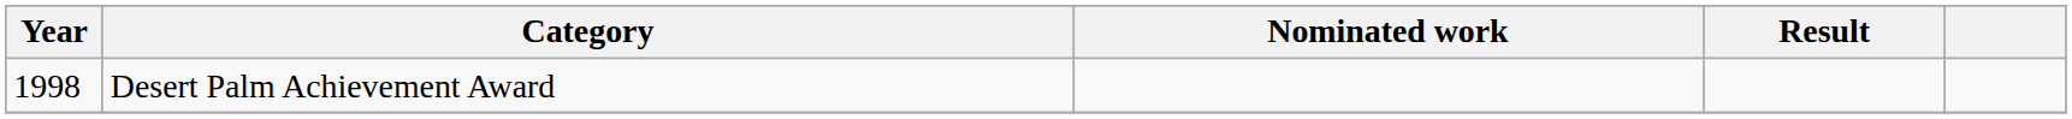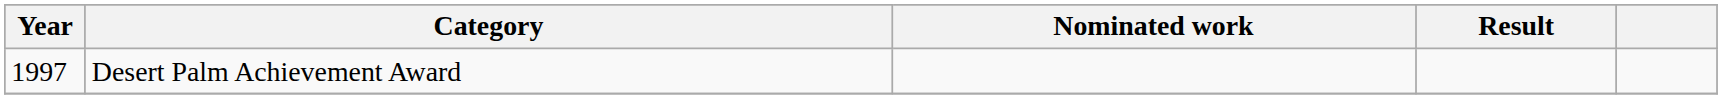 <table class=wikitable class="wikitable sortable">
 <tr>
 <th width=4%>Year</th>
 <th width=40%>Category</th>
 <th width=26%>Nominated work</th>
 <th width=10%>Result</th>
 <th width=5%></th>
 </tr>
 <tr>
-<td>1998</td>
+<td>1997</td>
 <td>Desert Palm Achievement Award</td>
 <td></td>
 <td></td>
 <td></td>
 </tr>
 <tr>
 </tr>
 </table>
